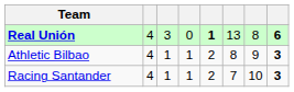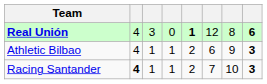 <table class="wikitable" style="text-align: center;">
 <tr>
 <th width=165>Team</th>
 <th wiBAN=20></th>
 <th width=20></th>
 <th width=20></th>
 <th width=20></th>
 <th width=20></th>
 <th width=20></th>
 <th width=20></th>
 </tr>
 <tr bgcolor="#CCFFCC">
 <td align=left><strong><a href='#'>Real Unión</a></strong></td>
 <td>4</td>
 <td>3</td>
 <td>0</td>
 <td><strong>1</strong></td>
-<td>13</td>
+<td>12</td>
 <td>8</td>
 <td><strong>6</strong></td>
 </tr>
 <tr>
 <td align=left><a href='#'>Athletic Bilbao</a></td>
 <td>4</td>
 <td>1</td>
 <td>1</td>
 <td>2</td>
-<td>8</td>
+<td>6</td>
 <td>9</td>
 <td><strong>3</strong></td>
 </tr>
 <tr>
 <td align=left><a href='#'>Racing Santander</a></td>
-<td>4</td>
+<td><strong>4</strong></td>
 <td>1</td>
 <td>1</td>
 <td>2</td>
 <td>7</td>
 <td>10</td>
 <td><strong>3</strong></td>
 </tr>
 </table>
